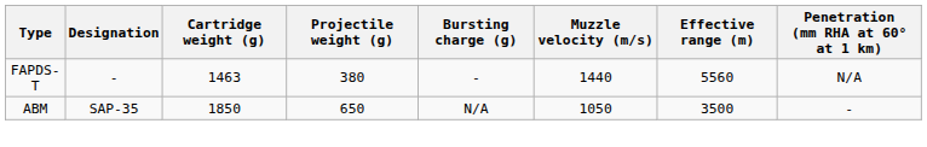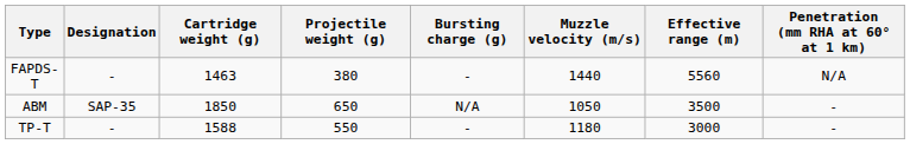 <table class="wikitable">
 <tr>
 <th>Type</th>
 <th>Designation</th>
 <th>Cartridge weight (g)</th>
 <th>Projectile weight (g)</th>
 <th>Bursting charge (g)</th>
 <th>Muzzle velocity (m/s)</th>
 <th>Effective range (m)</th>
 <th>Penetration<br>(mm RHA at 60° at 1 km)</th>
 </tr>
 <tr>
 <td align="center">FAPDS-T</td>
 <td align="center">-</td>
 <td align="center">1463</td>
 <td align="center">380</td>
 <td align="center">-</td>
 <td align="center">1440</td>
 <td align="center">5560</td>
 <td align="center">N/A</td>
 </tr>
 <tr>
 <td align="center">ABM</td>
 <td align="center">SAP-35</td>
 <td align="center">1850</td>
 <td align="center">650</td>
 <td align="center">N/A</td>
 <td align="center">1050</td>
 <td align="center">3500</td>
 <td align="center">-</td>
 </tr>
+<tr>
+<td align="center">TP-T</td>
+<td align="center">-</td>
+<td align="center">1588</td>
+<td align="center">550</td>
+<td align="center">-</td>
+<td align="center">1180</td>
+<td align="center">3000</td>
+<td align="center">-</td>
+</tr>
 </table>
